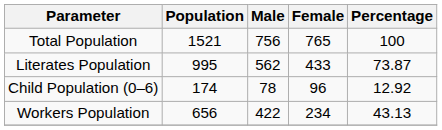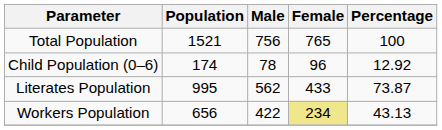 <table class="wikitable sortable" style="text-align:center">
 <tr>
 <th scope="col" style="text-align:center;">Parameter</th>
 <th scope="col" style="text-align:center;">Population</th>
 <th scope="col" style="text-align:center;">Male</th>
 <th scope="col" style="text-align:center;">Female</th>
 <th scope="col" style="text-align:center;">Percentage</th>
 </tr>
 <tr>
 <td>Total Population</td>
 <td>1521</td>
 <td>756</td>
 <td>765</td>
 <td>100</td>
 </tr>
 <tr>
+<td>Child Population (0–6)</td>
+<td>174</td>
+<td>78</td>
+<td>96</td>
+<td>12.92</td>
+</tr>
+<tr>
 <td>Literates Population</td>
 <td>995</td>
 <td>562</td>
 <td>433</td>
 <td>73.87</td>
 </tr>
 <tr>
-<td>Child Population (0–6)</td>
-<td>174</td>
-<td>78</td>
-<td>96</td>
-<td>12.92</td>
-</tr>
-<tr>
 <td>Workers Population</td>
 <td>656</td>
 <td>422</td>
-<td>234</td>
+<td style="background: khaki;">234</td>
 <td>43.13</td>
 </tr>
 <tr>
 </tr>
 </table>
